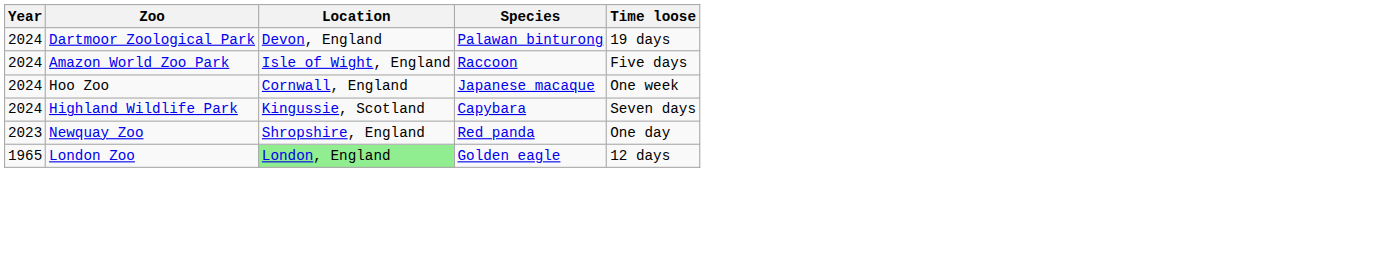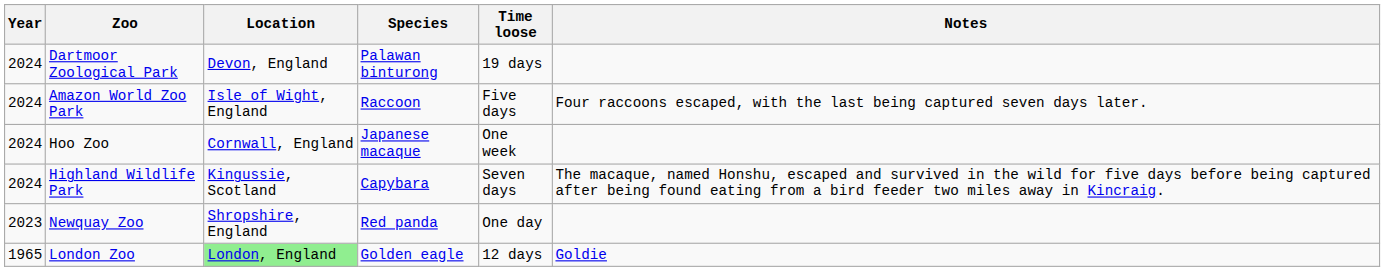 <table class="wikitable sortable">
 <tr>
 <th data-sort-type="number">Year</th>
 <th>Zoo</th>
 <th>Location</th>
 <th>Species</th>
 <th>Time loose</th>
+<th>Notes</th>
 </tr>
 <tr>
 <td>2024</td>
 <td><a href='#'>Dartmoor Zoological Park</a></td>
 <td><a href='#'>Devon</a>, England</td>
 <td><a href='#'>Palawan binturong</a></td>
 <td>19 days</td>
+<td></td>
 </tr>
 <tr>
 <td>2024</td>
 <td><a href='#'>Amazon World Zoo Park</a></td>
 <td><a href='#'>Isle of Wight</a>, England</td>
 <td><a href='#'>Raccoon</a></td>
 <td>Five days</td>
+<td>Four raccoons escaped, with the last being captured seven days later.</td>
 </tr>
 <tr>
 <td>2024</td>
 <td>Hoo Zoo</td>
 <td><a href='#'>Cornwall</a>, England</td>
 <td><a href='#'>Japanese macaque</a></td>
 <td>One week</td>
+<td></td>
 </tr>
 <tr>
 <td>2024</td>
 <td><a href='#'>Highland Wildlife Park</a></td>
 <td><a href='#'>Kingussie</a>, Scotland</td>
 <td><a href='#'>Capybara</a></td>
 <td>Seven days</td>
+<td>The macaque, named Honshu, escaped and survived in the wild for five days before being captured after being found eating from a bird feeder two miles away in <a href='#'>Kincraig</a>.</td>
 </tr>
 <tr>
 <td>2023</td>
 <td><a href='#'>Newquay Zoo</a></td>
 <td><a href='#'>Shropshire</a>, England</td>
 <td><a href='#'>Red panda</a></td>
 <td>One day</td>
+<td></td>
 </tr>
 <tr>
 <td>1965</td>
 <td><a href='#'>London Zoo</a></td>
 <td style="background: lightgreen;"><a href='#'>London</a>, England</td>
 <td><a href='#'>Golden eagle</a></td>
 <td>12 days</td>
+<td><a href='#'>Goldie</a></td>
 </tr>
 </table>
